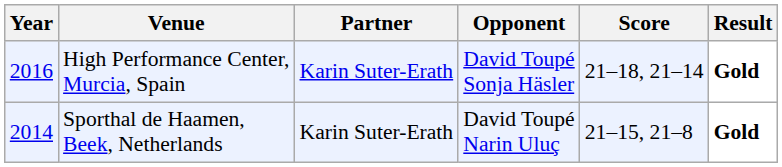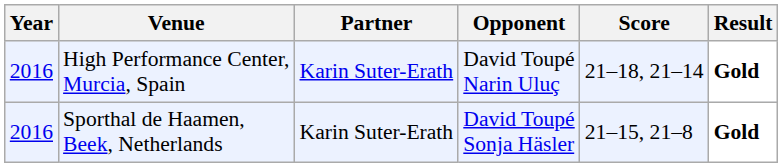 <table class="sortable wikitable" style="font-size: 90%;">
 <tr>
 <th>Year</th>
 <th>Venue</th>
 <th>Partner</th>
 <th>Opponent</th>
 <th>Score</th>
 <th>Result</th>
 </tr>
 <tr style="background:#ECF2FF">
 <td align="center"><a href='#'>2016</a></td>
 <td align="left">High Performance Center,<br><a href='#'>Murcia</a>, Spain</td>
 <td> <a href='#'>Karin Suter-Erath</a></td>
-<td align="left"> <a href='#'>David Toupé</a><br> <a href='#'>Sonja Häsler</a></td>
+<td align="left"> David Toupé<br> <a href='#'>Narin Uluç</a></td>
 <td align="left">21–18, 21–14</td>
 <td style="text-align:left; background:white"> <strong>Gold</strong></td>
 </tr>
 <tr style="background:#ECF2FF">
-<td align="center"><a href='#'>2014</a></td>
+<td align="center"><a href='#'>2016</a></td>
 <td align="left">Sporthal de Haamen,<br><a href='#'>Beek</a>, Netherlands</td>
 <td> Karin Suter-Erath</td>
-<td align="left"> David Toupé<br> <a href='#'>Narin Uluç</a></td>
+<td align="left"> <a href='#'>David Toupé</a><br> <a href='#'>Sonja Häsler</a></td>
 <td align="left">21–15, 21–8</td>
 <td style="text-align:left; background:white"> <strong>Gold</strong></td>
 </tr>
 </table>
